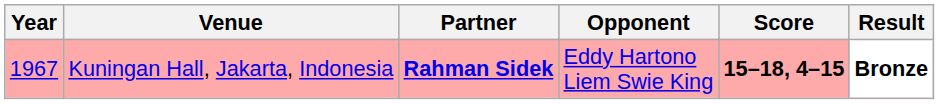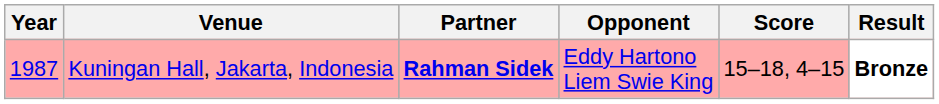 <table class="sortable wikitable" style="font-size: 90%;">
 <tr>
 <th>Year</th>
 <th>Venue</th>
 <th>Partner</th>
 <th>Opponent</th>
 <th>Score</th>
 <th>Result</th>
 </tr>
 <tr style="background:#FFAAAA">
-<td align="center"><a href='#'>1967</a></td>
+<td align="center"><a href='#'>1987</a></td>
 <td align="left"><a href='#'>Kuningan Hall</a>, <a href='#'>Jakarta</a>, <a href='#'>Indonesia</a></td>
 <td align="left"><strong> <a href='#'>Rahman Sidek</a></strong></td>
 <td align="left"> <a href='#'>Eddy Hartono</a> <br>  <a href='#'>Liem Swie King</a></td>
-<td align="left"><strong>15–18, 4–15</strong></td>
+<td align="left">15–18, 4–15</td>
 <td style="text-align:left; background:white"> <strong>Bronze</strong></td>
 </tr>
 </table>
